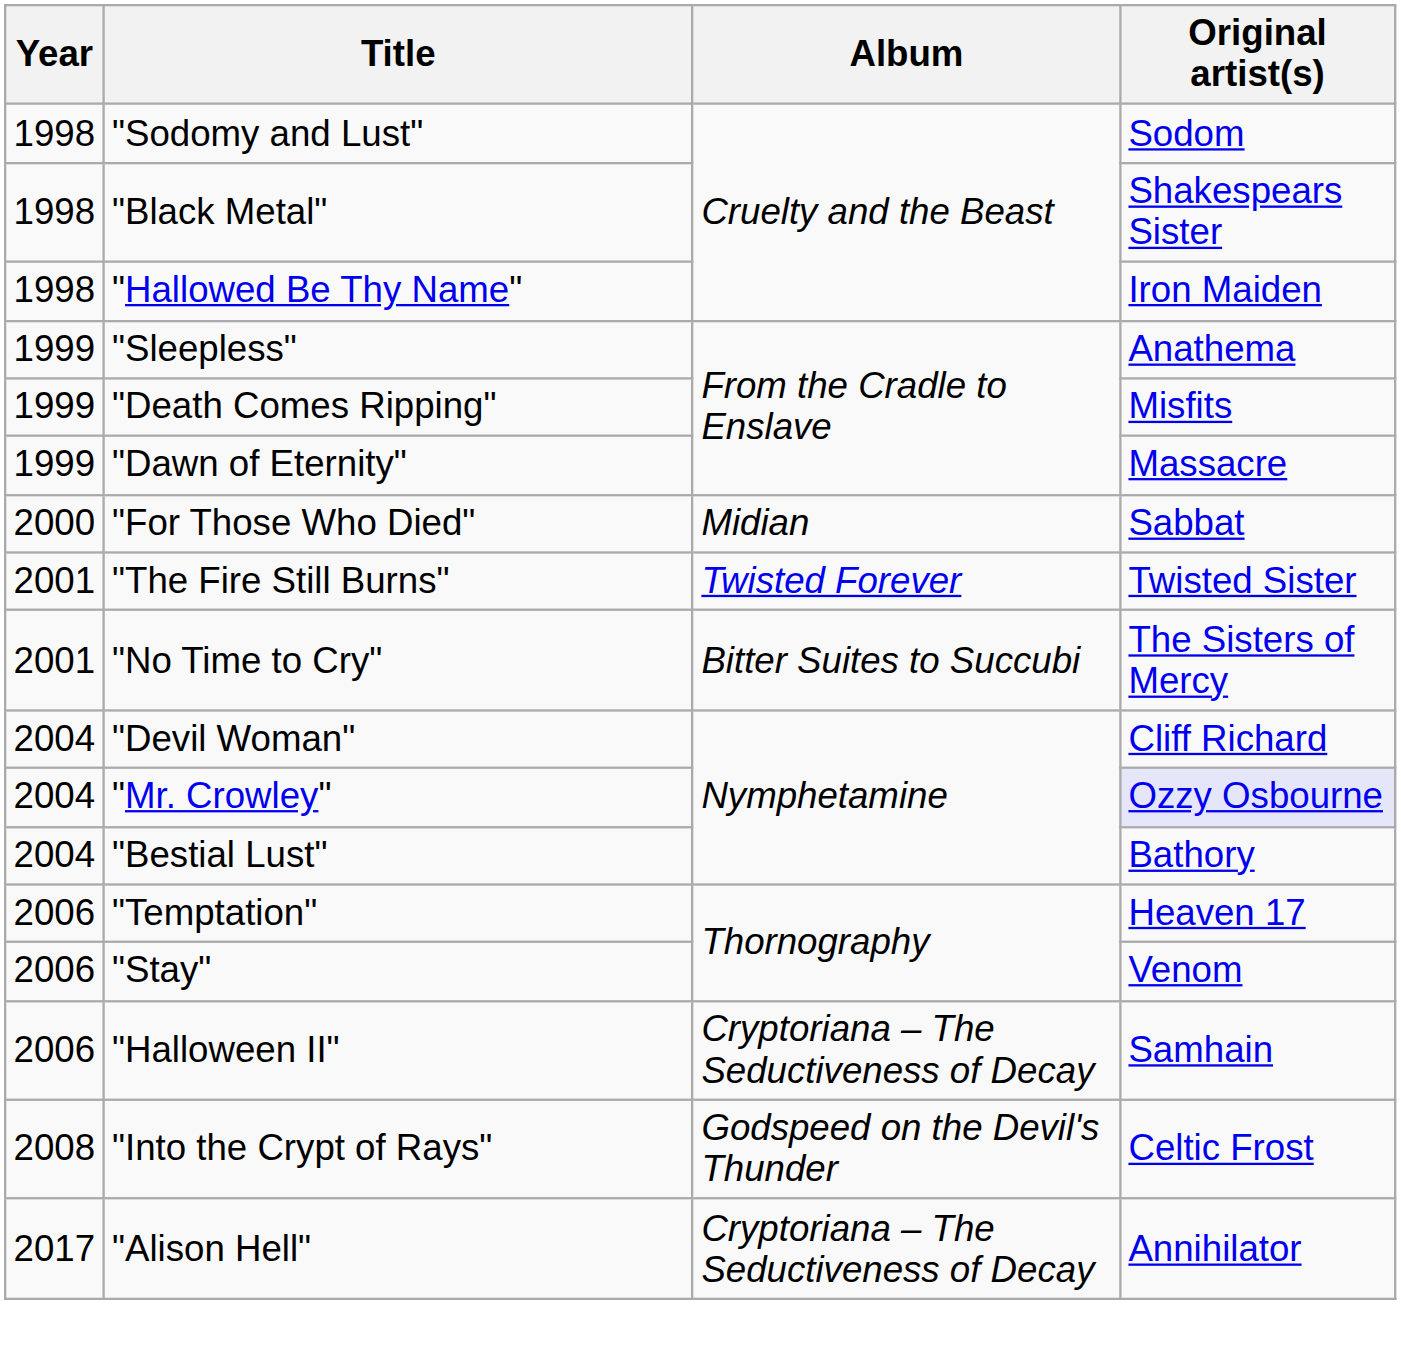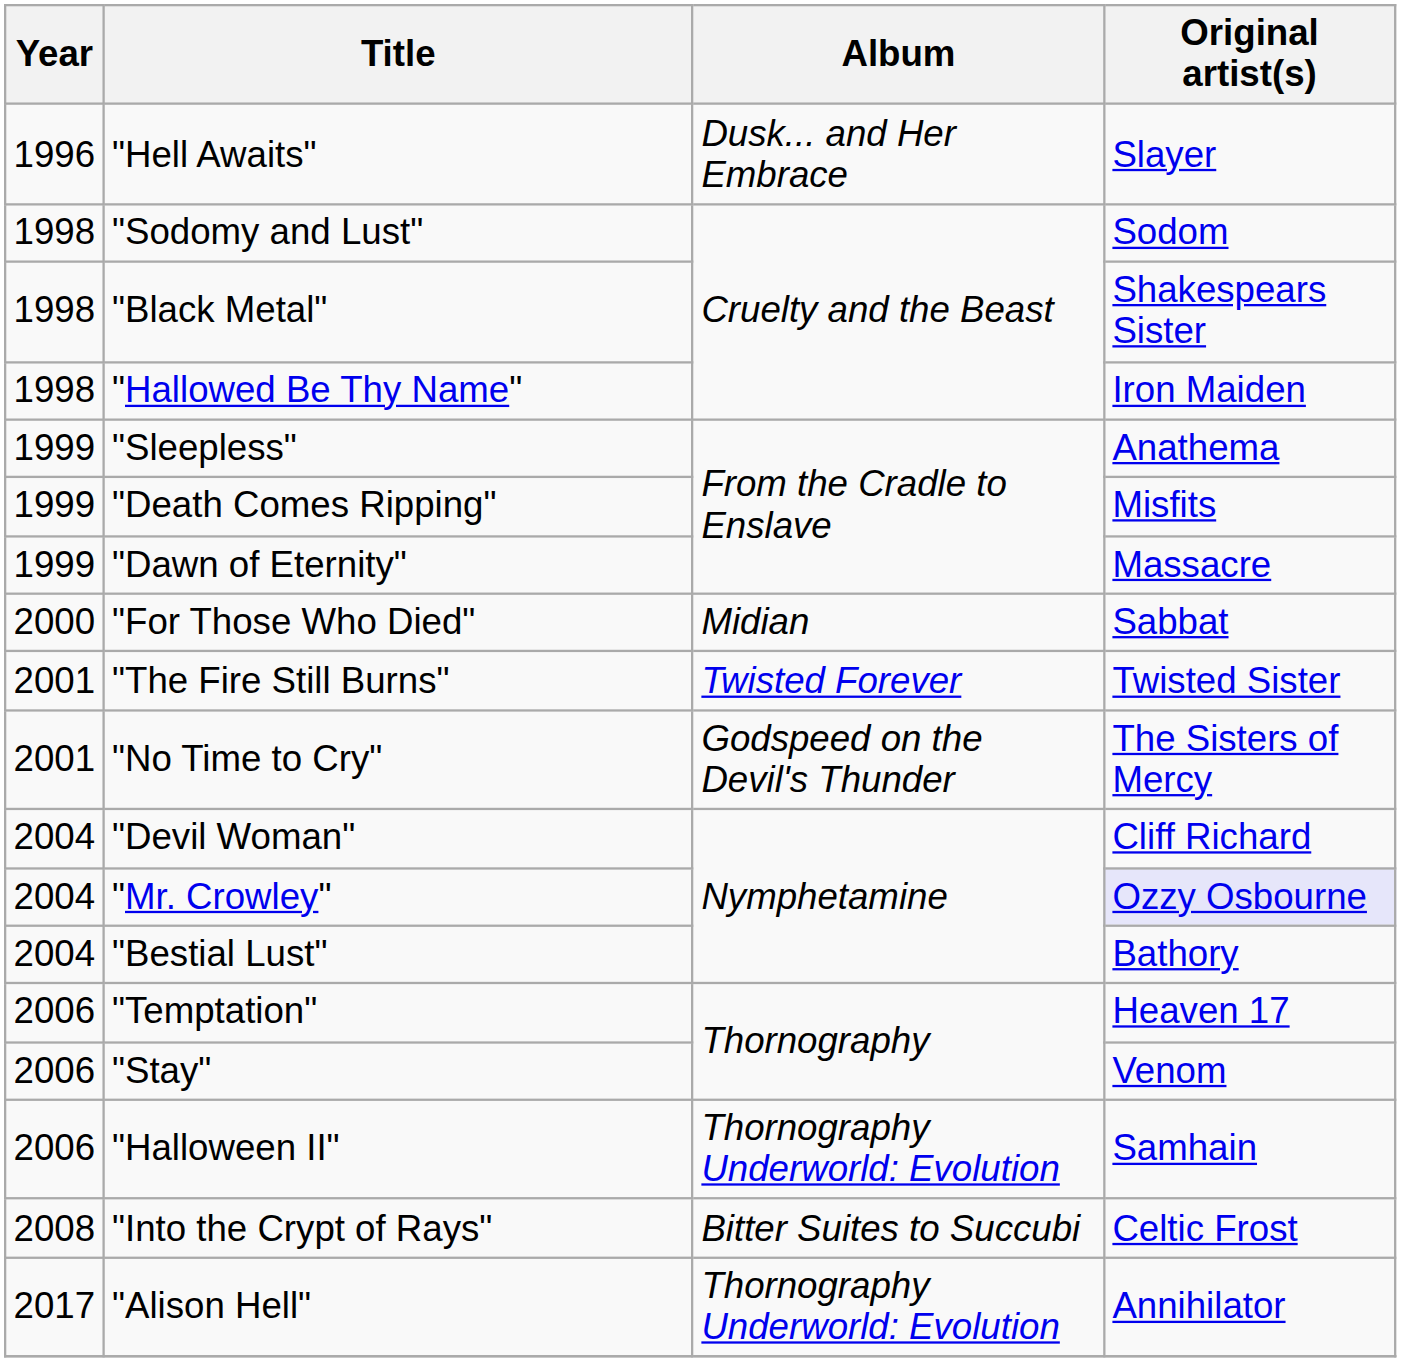 <table class="wikitable">
 <tr>
 <th>Year</th>
 <th style="width:250px;">Title</th>
 <th>Album</th>
 <th>Original artist(s)</th>
+</tr>
+<tr>
+<td>1996</td>
+<td>"Hell Awaits"</td>
+<td><em>Dusk... and Her Embrace</em></td>
+<td><a href='#'>Slayer</a></td>
 </tr>
 <tr>
 <td>1998</td>
 <td>"Sodomy and Lust"</td>
 <td rowspan="3"><em>Cruelty and the Beast</em></td>
 <td><a href='#'>Sodom</a></td>
 </tr>
 <tr>
 <td>1998</td>
 <td>"Black Metal"</td>
 <td><a href='#'>Shakespears Sister</a></td>
 </tr>
 <tr>
 <td>1998</td>
 <td>"<a href='#'>Hallowed Be Thy Name</a>"</td>
 <td><a href='#'>Iron Maiden</a></td>
 </tr>
 <tr>
 <td>1999</td>
 <td>"Sleepless"</td>
 <td rowspan="3"><em>From the Cradle to Enslave</em></td>
 <td><a href='#'>Anathema</a></td>
 </tr>
 <tr>
 <td>1999</td>
 <td>"Death Comes Ripping"</td>
 <td><a href='#'>Misfits</a></td>
 </tr>
 <tr>
 <td>1999</td>
 <td>"Dawn of Eternity"</td>
 <td><a href='#'>Massacre</a></td>
 </tr>
 <tr>
 <td>2000</td>
 <td>"For Those Who Died"</td>
 <td><em>Midian</em></td>
 <td><a href='#'>Sabbat</a></td>
 </tr>
 <tr>
 <td>2001</td>
 <td>"The Fire Still Burns"</td>
 <td><em><a href='#'>Twisted Forever</a></em></td>
 <td><a href='#'>Twisted Sister</a></td>
 </tr>
 <tr>
 <td>2001</td>
 <td>"No Time to Cry"</td>
-<td><em>Bitter Suites to Succubi</em></td>
+<td><em>Godspeed on the Devil's Thunder</em></td>
 <td><a href='#'>The Sisters of Mercy</a></td>
 </tr>
 <tr>
 <td>2004</td>
 <td>"Devil Woman"</td>
 <td rowspan="3"><em>Nymphetamine</em></td>
 <td><a href='#'>Cliff Richard</a></td>
 </tr>
 <tr>
 <td>2004</td>
 <td>"<a href='#'>Mr. Crowley</a>"</td>
 <td style="background: lavender;"><a href='#'>Ozzy Osbourne</a></td>
 </tr>
 <tr>
 <td>2004</td>
 <td>"Bestial Lust"</td>
 <td><a href='#'>Bathory</a></td>
 </tr>
 <tr>
 <td>2006</td>
 <td>"Temptation"</td>
 <td rowspan="2"><em>Thornography</em></td>
 <td><a href='#'>Heaven 17</a></td>
 </tr>
 <tr>
 <td>2006</td>
 <td>"Stay"</td>
 <td><a href='#'>Venom</a></td>
 </tr>
 <tr>
 <td>2006</td>
 <td>"Halloween II"</td>
-<td><em>Cryptoriana – The Seductiveness of Decay</em></td>
+<td><em>Thornography</em><br><em><a href='#'>Underworld: Evolution</a></em></td>
 <td><a href='#'>Samhain</a></td>
 </tr>
 <tr>
 <td>2008</td>
 <td>"Into the Crypt of Rays"</td>
-<td><em>Godspeed on the Devil's Thunder</em></td>
+<td><em>Bitter Suites to Succubi</em></td>
 <td><a href='#'>Celtic Frost</a></td>
 </tr>
 <tr>
 <td>2017</td>
 <td>"Alison Hell"</td>
-<td><em>Cryptoriana – The Seductiveness of Decay</em></td>
+<td><em>Thornography</em><br><em><a href='#'>Underworld: Evolution</a></em></td>
 <td><a href='#'>Annihilator</a></td>
 </tr>
 <tr>
 </tr>
 </table>
